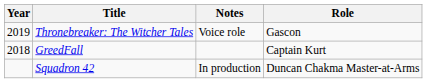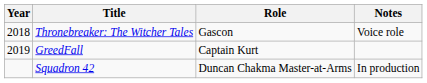 <table class="wikitable">
 <tr>
 <th>Year</th>
 <th>Title</th>
+<th>Role</th>
 <th>Notes</th>
-<th>Role</th>
+</tr>
+<tr>
+<td>2018</td>
+<td><em><a href='#'>Thronebreaker: The Witcher Tales</a></em></td>
+<td>Gascon</td>
+<td>Voice role</td>
 </tr>
 <tr>
 <td>2019</td>
-<td><em><a href='#'>Thronebreaker: The Witcher Tales</a></em></td>
-<td>Voice role</td>
-<td>Gascon</td>
-</tr>
-<tr>
-<td>2018</td>
 <td><em><a href='#'>GreedFall</a></em></td>
+<td>Captain Kurt</td>
 <td></td>
-<td>Captain Kurt</td>
 </tr>
 <tr>
 <td></td>
 <td><em><a href='#'>Squadron 42</a></em></td>
+<td>Duncan Chakma Master-at-Arms</td>
 <td>In production</td>
-<td>Duncan Chakma Master-at-Arms</td>
 </tr>
 </table>
